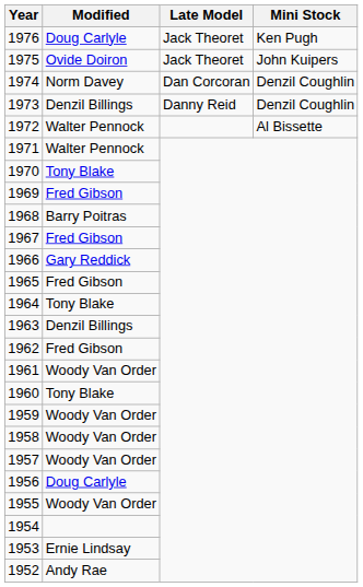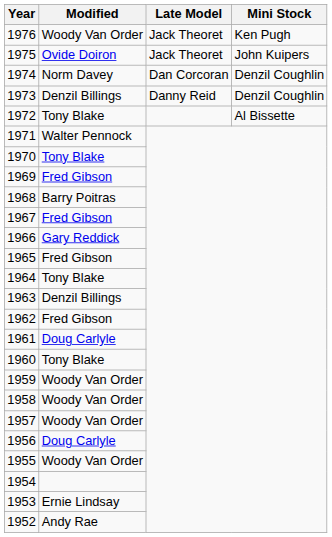 <table class="wikitable">
 <tr>
 <th>Year</th>
 <th>Modified</th>
 <th>Late Model</th>
 <th>Mini Stock</th>
 </tr>
 <tr>
 <td>1976</td>
-<td><a href='#'>Doug  Carlyle</a></td>
+<td>Woody  Van Order</td>
 <td>Jack  Theoret</td>
 <td>Ken  Pugh</td>
 </tr>
 <tr>
 <td>1975</td>
 <td><a href='#'>Ovide  Doiron</a></td>
 <td>Jack  Theoret</td>
 <td>John  Kuipers</td>
 </tr>
 <tr>
 <td>1974</td>
 <td>Norm  Davey</td>
 <td>Dan  Corcoran</td>
 <td>Denzil  Coughlin</td>
 </tr>
 <tr>
 <td>1973</td>
 <td>Denzil  Billings</td>
 <td>Danny  Reid</td>
 <td>Denzil  Coughlin</td>
 </tr>
 <tr>
 <td>1972</td>
-<td>Walter  Pennock</td>
+<td>Tony  Blake</td>
 <td></td>
 <td>Al  Bissette</td>
 </tr>
 <tr>
 <td>1971</td>
 <td>Walter  Pennock</td>
 <td colspan="2" rowspan="20"></td>
 </tr>
 <tr>
 <td>1970</td>
 <td><a href='#'>Tony  Blake</a></td>
 </tr>
 <tr>
 <td>1969</td>
 <td><a href='#'>Fred  Gibson</a></td>
 </tr>
 <tr>
 <td>1968</td>
 <td>Barry  Poitras</td>
 </tr>
 <tr>
 <td>1967</td>
 <td><a href='#'>Fred  Gibson</a></td>
 </tr>
 <tr>
 <td>1966</td>
 <td><a href='#'>Gary  Reddick</a></td>
 </tr>
 <tr>
 <td>1965</td>
 <td>Fred  Gibson</td>
 </tr>
 <tr>
 <td>1964</td>
 <td>Tony  Blake</td>
 </tr>
 <tr>
 <td>1963</td>
 <td>Denzil  Billings</td>
 </tr>
 <tr>
 <td>1962</td>
 <td>Fred  Gibson</td>
 </tr>
 <tr>
 <td>1961</td>
-<td>Woody  Van Order</td>
+<td><a href='#'>Doug  Carlyle</a></td>
 </tr>
 <tr>
 <td>1960</td>
 <td>Tony  Blake</td>
 </tr>
 <tr>
 <td>1959</td>
 <td>Woody  Van Order</td>
 </tr>
 <tr>
 <td>1958</td>
 <td>Woody  Van Order</td>
 </tr>
 <tr>
 <td>1957</td>
 <td>Woody  Van Order</td>
 </tr>
 <tr>
 <td>1956</td>
 <td><a href='#'>Doug  Carlyle</a></td>
 </tr>
 <tr>
 <td>1955</td>
 <td>Woody  Van Order</td>
 </tr>
 <tr>
 <td>1954</td>
 <td></td>
 </tr>
 <tr>
 <td>1953</td>
 <td>Ernie  Lindsay</td>
 </tr>
 <tr>
 <td>1952</td>
 <td>Andy  Rae</td>
 </tr>
 </table>
